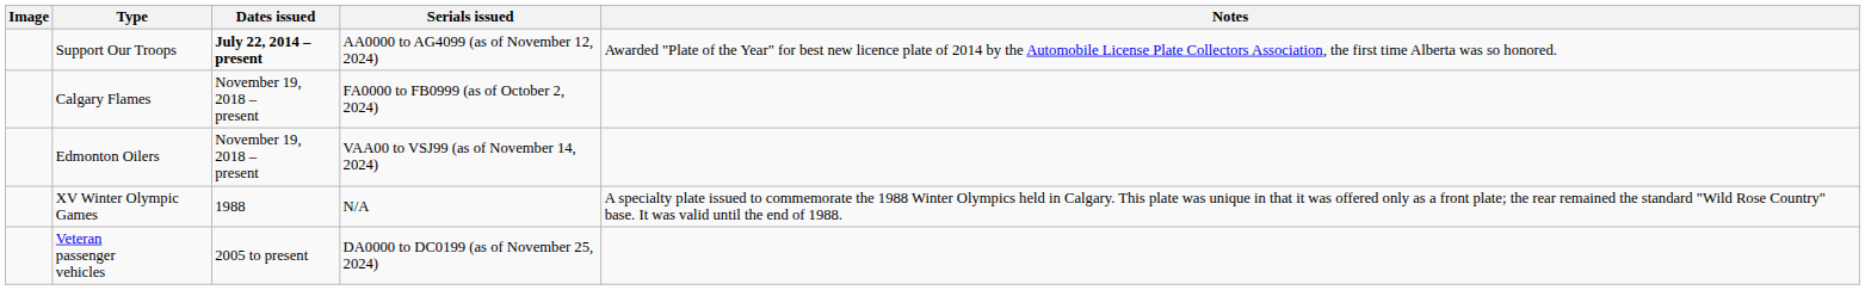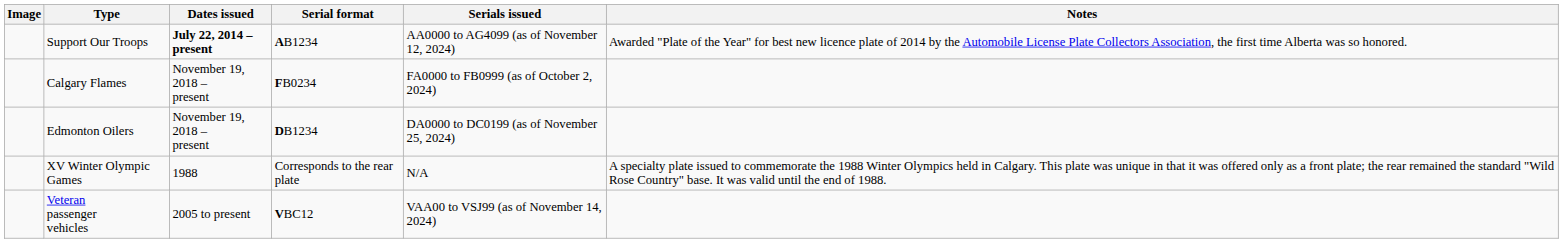 <table class=wikitable>
 <tr>
 <th>Image</th>
 <th>Type</th>
 <th>Dates issued</th>
+<th>Serial format</th>
 <th>Serials issued</th>
 <th>Notes</th>
 </tr>
 <tr>
 <td></td>
 <td>Support Our Troops</td>
 <td><strong>July 22, 2014 –<br>present</strong></td>
+<td><strong>A</strong>B1234</td>
 <td>AA0000 to AG4099 (as of November 12, 2024)</td>
 <td>Awarded "Plate of the Year" for best new licence plate of 2014 by the <a href='#'>Automobile License Plate Collectors Association</a>, the first time Alberta was so honored.</td>
 </tr>
 <tr>
 <td></td>
 <td>Calgary Flames</td>
 <td>November 19, 2018 –<br>present</td>
+<td><strong>F</strong>B0234</td>
 <td>FA0000 to FB0999 (as of October 2, 2024)</td>
 <td></td>
 </tr>
 <tr>
 <td></td>
 <td>Edmonton Oilers</td>
 <td>November 19, 2018 –<br>present</td>
-<td>VAA00 to VSJ99 (as of November 14, 2024)</td>
+<td><strong>D</strong>B1234</td>
+<td>DA0000 to DC0199 (as of November 25, 2024)</td>
 <td></td>
 </tr>
 <tr>
 <td></td>
 <td>XV Winter Olympic Games</td>
 <td>1988</td>
+<td>Corresponds to the rear plate</td>
 <td>N/A</td>
 <td>A specialty plate issued to commemorate the 1988 Winter Olympics held in Calgary.  This plate was unique in that it was offered only as a front plate; the rear remained the standard "Wild Rose Country" base.  It was valid until the end of 1988.</td>
 </tr>
 <tr>
 <td></td>
 <td><a href='#'>Veteran</a><br>passenger<br>vehicles</td>
 <td>2005 to present</td>
-<td>DA0000 to DC0199 (as of November 25, 2024)</td>
+<td><strong>V</strong>BC12</td>
+<td>VAA00 to VSJ99 (as of November 14, 2024)</td>
 <td></td>
 </tr>
 </table>
